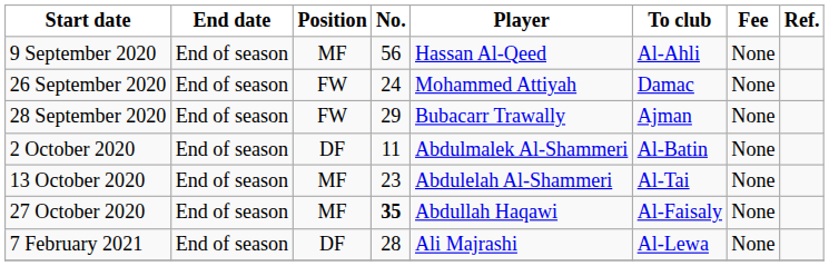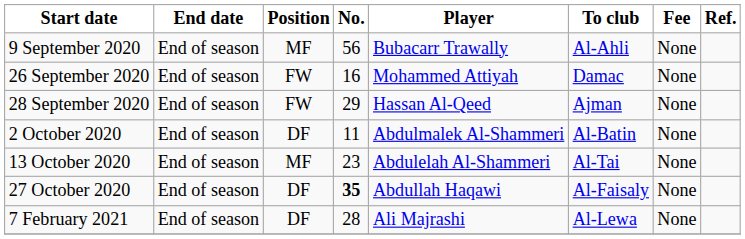 <table class="wikitable sortable">
 <tr>
 <th style="background:white; color:black;"><strong>Start date</strong></th>
 <th style="background:white; color:black;"><strong>End date</strong></th>
 <th style="background:white; color:black;"><strong>Position</strong></th>
 <th style="background:white; color:black;"><strong>No.</strong></th>
 <th style="background:white; color:black;"><strong>Player</strong></th>
 <th style="background:white; color:black;"><strong>To club</strong></th>
 <th style="background:white; color:black;"><strong>Fee</strong></th>
 <th style="background:white; color:black;"><strong>Ref.</strong></th>
 </tr>
 <tr>
 <td>9 September 2020</td>
 <td>End of season</td>
 <td style="text-align:center;">MF</td>
 <td style="text-align:center;">56</td>
-<td style="text-align:left;"> <a href='#'>Hassan Al-Qeed</a></td>
+<td style="text-align:left;"> <a href='#'>Bubacarr Trawally</a></td>
 <td style="text-align:left;"> <a href='#'>Al-Ahli</a></td>
 <td>None</td>
 <td></td>
 </tr>
 <tr>
 <td>26 September 2020</td>
 <td>End of season</td>
 <td style="text-align:center;">FW</td>
-<td style="text-align:center;">24</td>
+<td style="text-align:center;">16</td>
 <td style="text-align:left;"> <a href='#'>Mohammed Attiyah</a></td>
 <td style="text-align:left;"> <a href='#'>Damac</a></td>
 <td>None</td>
 <td></td>
 </tr>
 <tr>
 <td>28 September 2020</td>
 <td>End of season</td>
 <td style="text-align:center;">FW</td>
 <td style="text-align:center;">29</td>
-<td style="text-align:left;"> <a href='#'>Bubacarr Trawally</a></td>
+<td style="text-align:left;"> <a href='#'>Hassan Al-Qeed</a></td>
 <td style="text-align:left;"> <a href='#'>Ajman</a></td>
 <td>None</td>
 <td></td>
 </tr>
 <tr>
 <td>2 October 2020</td>
 <td>End of season</td>
 <td style="text-align:center;">DF</td>
 <td style="text-align:center;">11</td>
 <td style="text-align:left;"> <a href='#'>Abdulmalek Al-Shammeri</a></td>
 <td style="text-align:left;"> <a href='#'>Al-Batin</a></td>
 <td>None</td>
 <td></td>
 </tr>
 <tr>
 <td>13 October 2020</td>
 <td>End of season</td>
 <td style="text-align:center;">MF</td>
 <td style="text-align:center;">23</td>
 <td style="text-align:left;"> <a href='#'>Abdulelah Al-Shammeri</a></td>
 <td style="text-align:left;"> <a href='#'>Al-Tai</a></td>
 <td>None</td>
 <td></td>
 </tr>
 <tr>
 <td>27 October 2020</td>
 <td>End of season</td>
-<td style="text-align:center;">MF</td>
+<td style="text-align:center;">DF</td>
 <td style="text-align:center;"><strong>35</strong></td>
 <td style="text-align:left;"> <a href='#'>Abdullah Haqawi</a></td>
 <td style="text-align:left;"> <a href='#'>Al-Faisaly</a></td>
 <td>None</td>
 <td></td>
 </tr>
 <tr>
 <td>7 February 2021</td>
 <td>End of season</td>
 <td style="text-align:center;">DF</td>
 <td style="text-align:center;">28</td>
 <td style="text-align:left;"> <a href='#'>Ali Majrashi</a></td>
 <td style="text-align:left;"> <a href='#'>Al-Lewa</a></td>
 <td>None</td>
 <td></td>
 </tr>
 <tr>
 </tr>
 </table>
